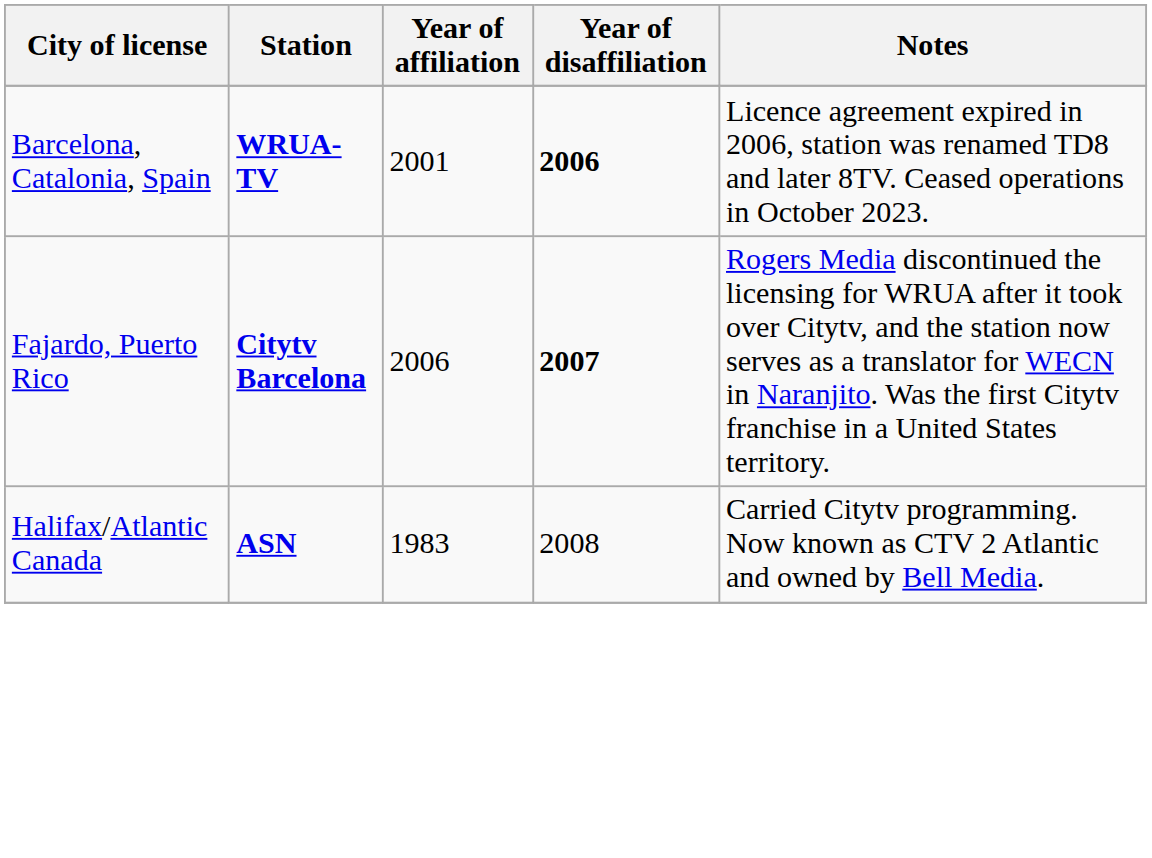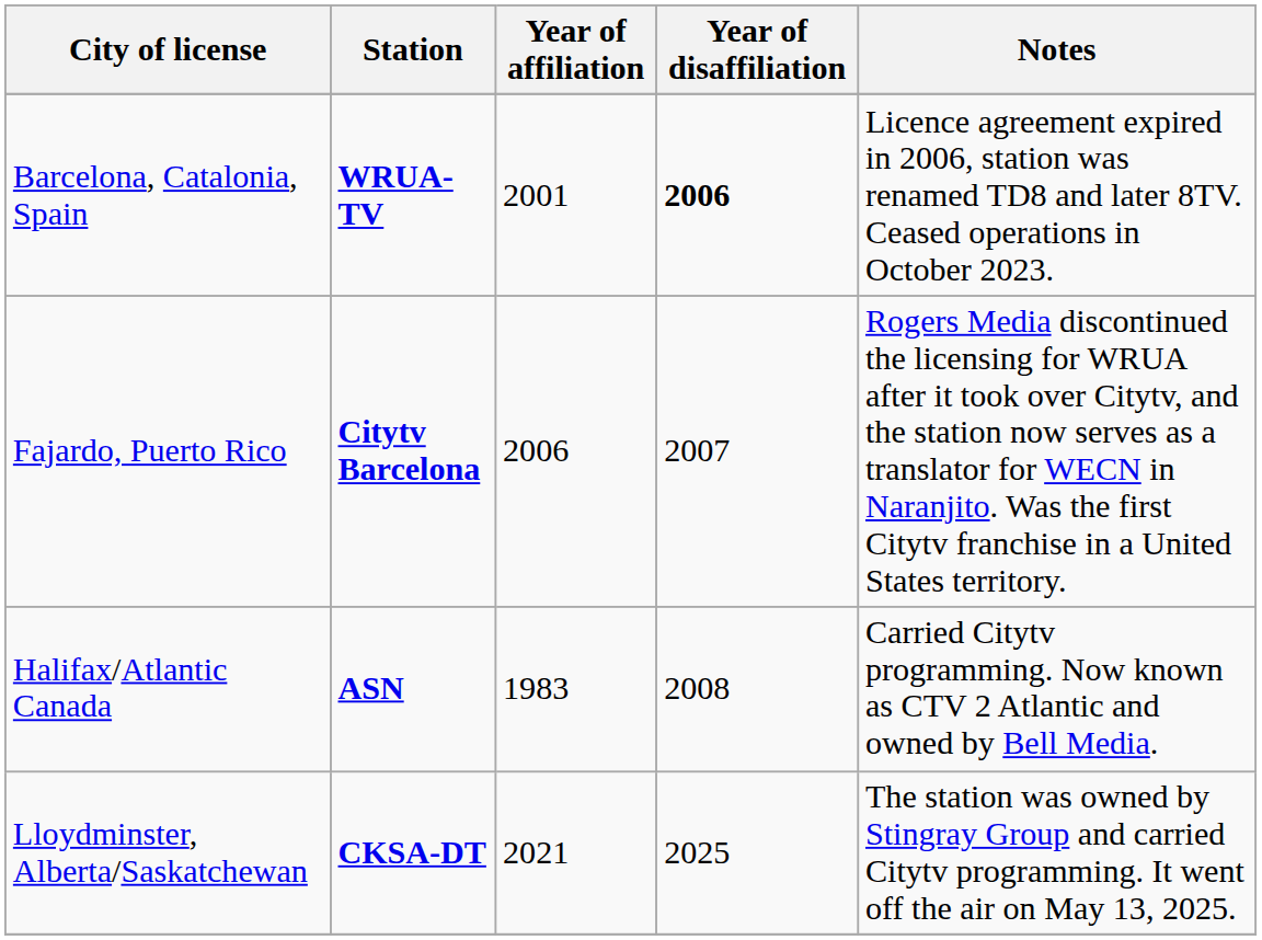 <table class="wikitable">
 <tr>
 <th>City of license</th>
 <th>Station</th>
 <th>Year of affiliation</th>
 <th>Year of disaffiliation</th>
 <th>Notes</th>
 </tr>
 <tr style="vertical-align: top; text-align: left;">
 </tr>
 <tr>
 <td><a href='#'>Barcelona</a>, <a href='#'>Catalonia</a>, <a href='#'>Spain</a></td>
 <td><strong><a href='#'>WRUA-TV</a></strong></td>
 <td>2001</td>
 <td><strong>2006</strong></td>
 <td>Licence agreement expired in 2006, station was renamed TD8 and later 8TV. Ceased operations in October 2023.</td>
 </tr>
 <tr>
 <td><a href='#'>Fajardo, Puerto Rico</a></td>
 <td><strong><a href='#'>Citytv Barcelona</a></strong></td>
 <td>2006</td>
-<td><strong>2007</strong></td>
+<td>2007</td>
 <td><a href='#'>Rogers Media</a> discontinued the licensing for WRUA after it took over Citytv, and the station now serves as a translator for <a href='#'>WECN</a> in <a href='#'>Naranjito</a>. Was the first Citytv franchise in a United States territory.</td>
 </tr>
 <tr>
 <td><a href='#'>Halifax</a>/<a href='#'>Atlantic Canada</a></td>
 <td><strong><a href='#'>ASN</a></strong></td>
 <td>1983</td>
 <td>2008</td>
 <td>Carried Citytv programming. Now known as CTV 2 Atlantic and owned by <a href='#'>Bell Media</a>.</td>
 </tr>
 <tr>
+<td><a href='#'>Lloydminster</a>, <a href='#'>Alberta</a>/<a href='#'>Saskatchewan</a></td>
+<td><strong><a href='#'>CKSA-DT</a></strong></td>
+<td>2021</td>
+<td>2025</td>
+<td>The station was owned by <a href='#'>Stingray Group</a> and carried Citytv programming. It went off the air on May 13, 2025.</td>
+</tr>
+<tr>
 </tr>
 </table>
